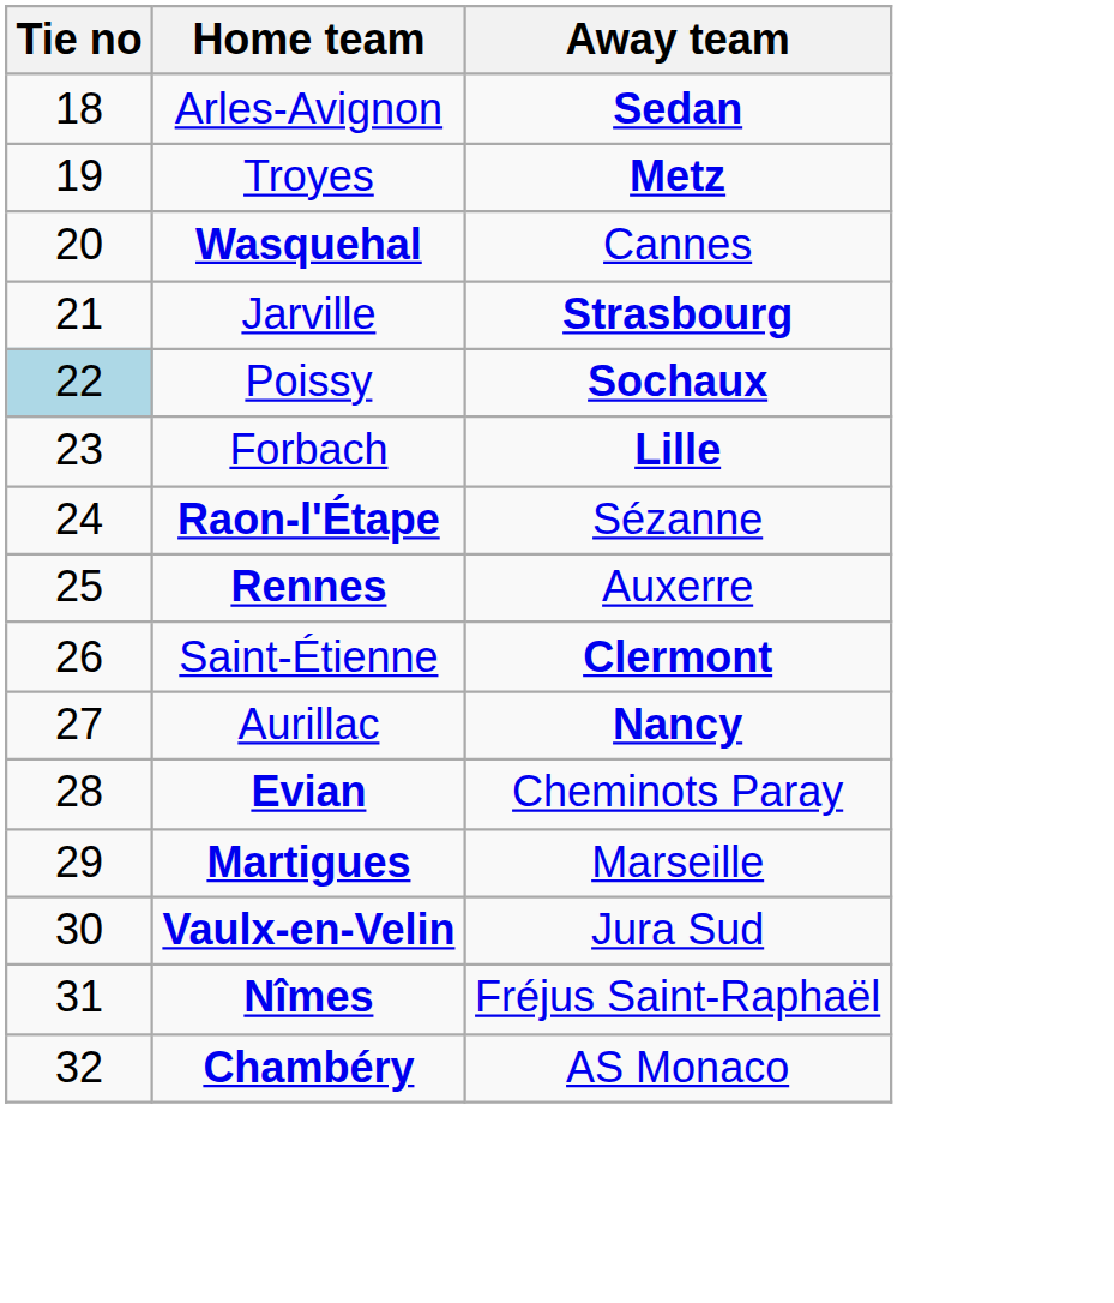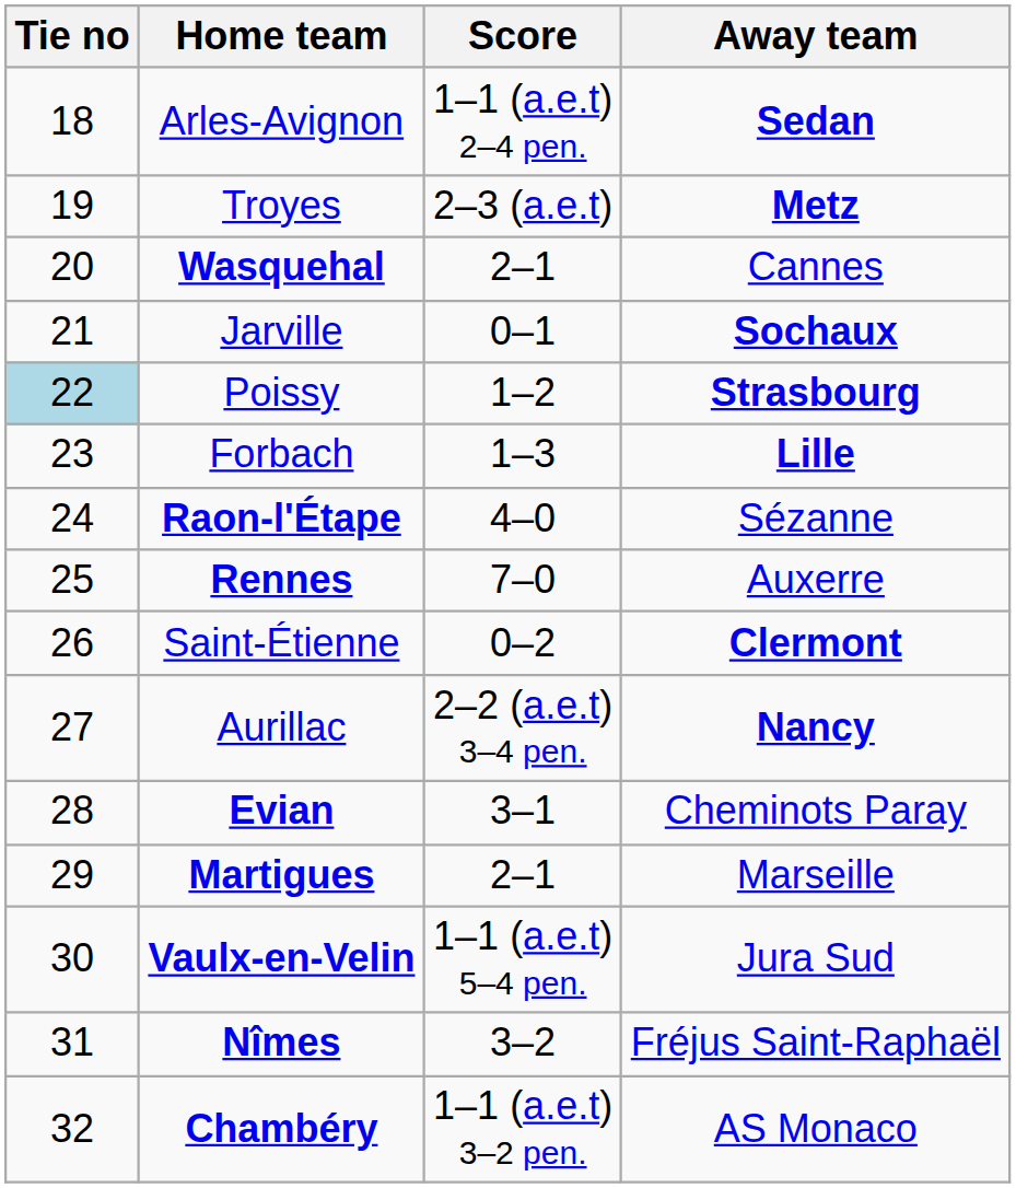 <table class="wikitable" style="text-align:center">
 <tr>
 <th>Tie no</th>
 <th>Home team</th>
+<th>Score</th>
 <th>Away team</th>
 </tr>
 <tr>
 <td>18</td>
 <td><a href='#'>Arles-Avignon</a></td>
+<td>1–1 (<a href='#'>a.e.t</a>)<br><small>2–4 <a href='#'>pen.</a></small></td>
 <td><strong><a href='#'>Sedan</a></strong></td>
 </tr>
 <tr>
 <td>19</td>
 <td><a href='#'>Troyes</a></td>
+<td>2–3 (<a href='#'>a.e.t</a>)</td>
 <td><strong><a href='#'>Metz</a></strong></td>
 </tr>
 <tr>
 <td>20</td>
 <td><strong><a href='#'>Wasquehal</a></strong></td>
+<td>2–1</td>
 <td><a href='#'>Cannes</a></td>
 </tr>
 <tr>
 <td>21</td>
 <td><a href='#'>Jarville</a></td>
-<td><strong><a href='#'>Strasbourg</a></strong></td>
+<td>0–1</td>
+<td><strong><a href='#'>Sochaux</a></strong></td>
 </tr>
 <tr>
 <td style="background: lightblue;">22</td>
 <td><a href='#'>Poissy</a></td>
-<td><strong><a href='#'>Sochaux</a></strong></td>
+<td>1–2</td>
+<td><strong><a href='#'>Strasbourg</a></strong></td>
 </tr>
 <tr>
 <td>23</td>
 <td><a href='#'>Forbach</a></td>
+<td>1–3</td>
 <td><strong><a href='#'>Lille</a></strong></td>
 </tr>
 <tr>
 <td>24</td>
 <td><strong><a href='#'>Raon-l'Étape</a></strong></td>
+<td>4–0</td>
 <td><a href='#'>Sézanne</a></td>
 </tr>
 <tr>
 <td>25</td>
 <td><strong><a href='#'>Rennes</a></strong></td>
+<td>7–0</td>
 <td><a href='#'>Auxerre</a></td>
 </tr>
 <tr>
 <td>26</td>
 <td><a href='#'>Saint-Étienne</a></td>
+<td>0–2</td>
 <td><strong><a href='#'>Clermont</a></strong></td>
 </tr>
 <tr>
 <td>27</td>
 <td><a href='#'>Aurillac</a></td>
+<td>2–2 (<a href='#'>a.e.t</a>)<br><small>3–4 <a href='#'>pen.</a></small></td>
 <td><strong><a href='#'>Nancy</a></strong></td>
 </tr>
 <tr>
 <td>28</td>
 <td><strong><a href='#'>Evian</a></strong></td>
+<td>3–1</td>
 <td><a href='#'>Cheminots Paray</a></td>
 </tr>
 <tr>
 <td>29</td>
 <td><strong><a href='#'>Martigues</a></strong></td>
+<td>2–1</td>
 <td><a href='#'>Marseille</a></td>
 </tr>
 <tr>
 <td>30</td>
 <td><strong><a href='#'>Vaulx-en-Velin</a></strong></td>
+<td>1–1 (<a href='#'>a.e.t</a>)<br><small>5–4 <a href='#'>pen.</a></small></td>
 <td><a href='#'>Jura Sud</a></td>
 </tr>
 <tr>
 <td>31</td>
 <td><strong><a href='#'>Nîmes</a></strong></td>
+<td>3–2</td>
 <td><a href='#'>Fréjus Saint-Raphaël</a></td>
 </tr>
 <tr>
 <td>32</td>
 <td><strong><a href='#'>Chambéry</a></strong></td>
+<td>1–1 (<a href='#'>a.e.t</a>)<br><small>3–2 <a href='#'>pen.</a></small></td>
 <td><a href='#'>AS Monaco</a></td>
 </tr>
 </table>
